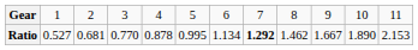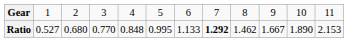 <table border="1" class="wikitable" style="text-align:center;">
 <tr>
 <th scope="row">Gear</th>
 <td>1</td>
 <td>2</td>
 <td>3</td>
 <td>4</td>
 <td>5</td>
 <td>6</td>
 <td>7</td>
 <td>8</td>
 <td>9</td>
 <td>10</td>
 <td>11</td>
 </tr>
 <tr>
 <th scope="row">Ratio</th>
 <td>0.527</td>
-<td>0.681</td>
+<td>0.680</td>
 <td>0.770</td>
-<td>0.878</td>
+<td>0.848</td>
 <td>0.995</td>
-<td>1.134</td>
+<td>1.133</td>
 <td><strong>1.292</strong></td>
 <td>1.462</td>
 <td>1.667</td>
 <td>1.890</td>
 <td>2.153</td>
 </tr>
 </table>
